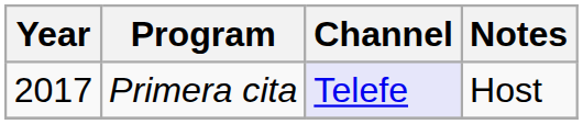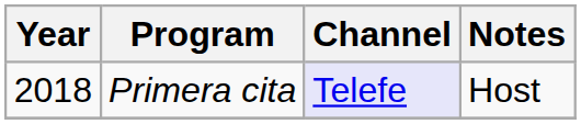 <table class="wikitable" style="font-size: 90%;">
 <tr>
 <th>Year</th>
 <th>Program</th>
 <th>Channel</th>
 <th>Notes</th>
 </tr>
 <tr>
-<td>2017</td>
+<td>2018</td>
 <td><em>Primera cita</em></td>
 <td style="background: lavender;"><a href='#'>Telefe</a></td>
 <td>Host</td>
 </tr>
 <tr>
 </tr>
 </table>
